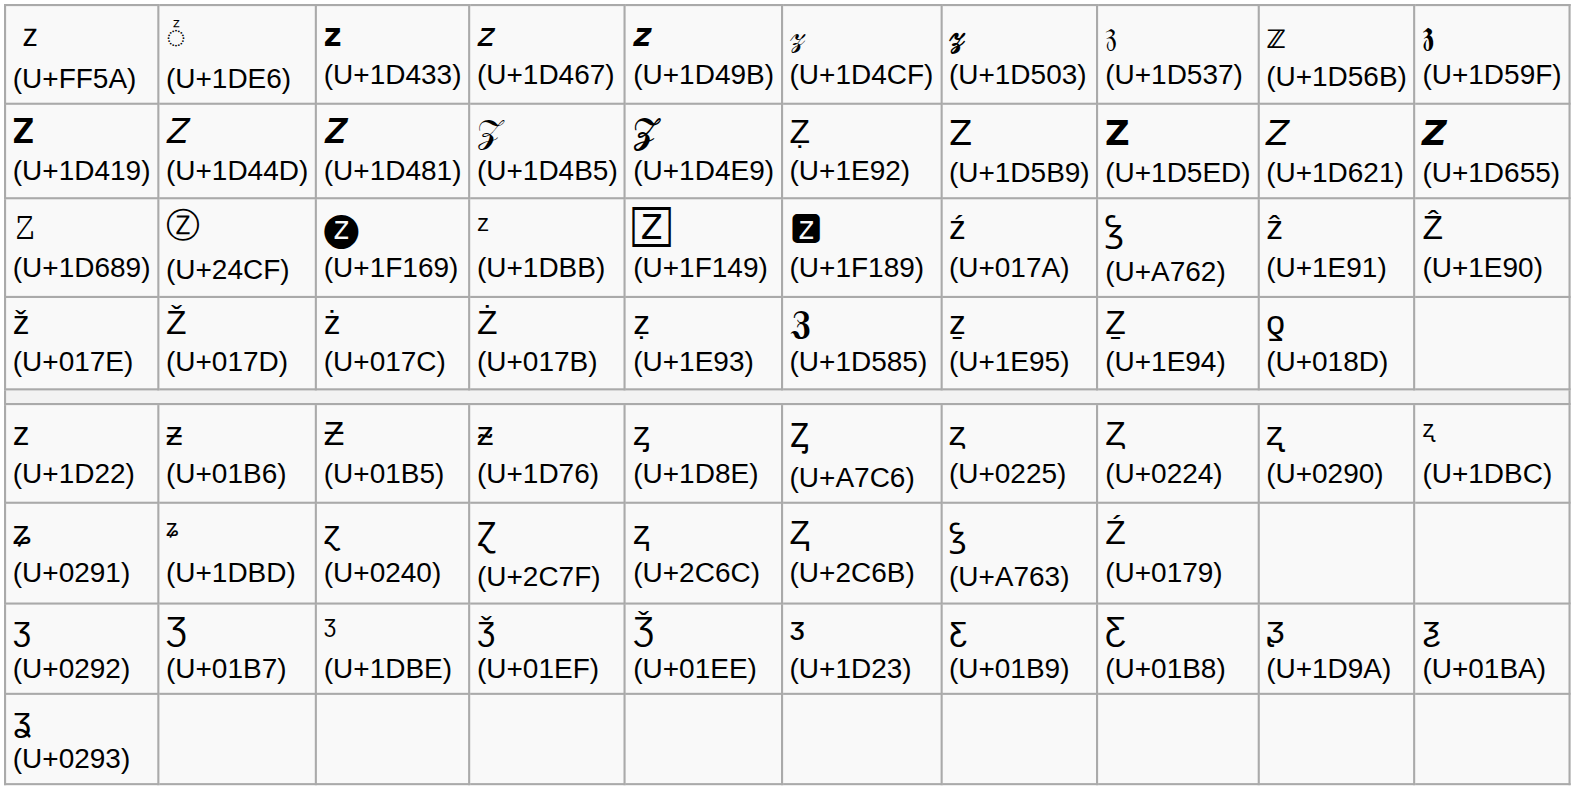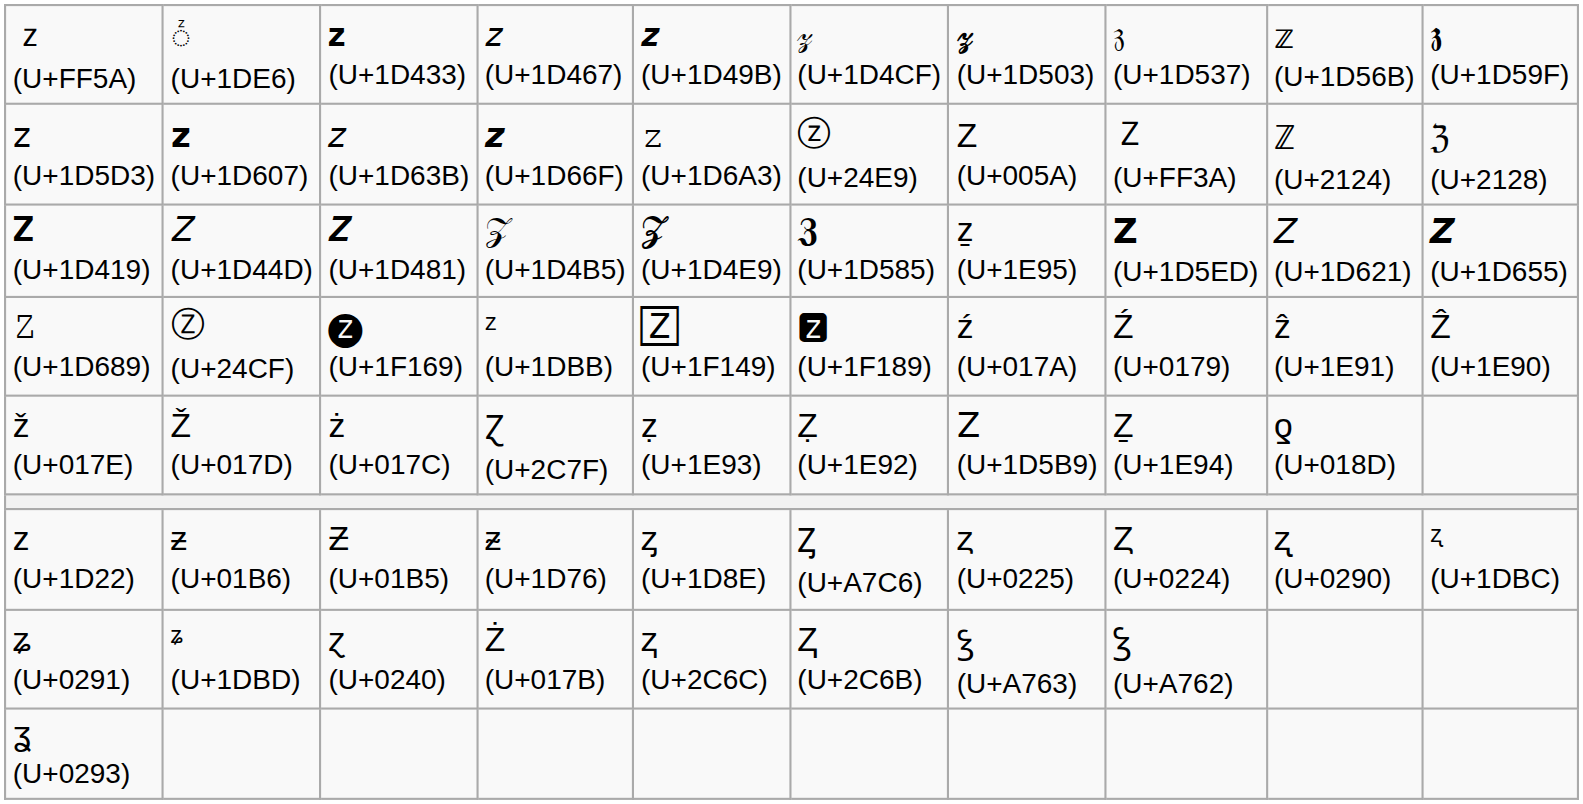 <table class="wikitable">
 <tr>
 <td>ｚ <br><small>(U+FF5A)</small></td>
 <td>◌ᷦ <br><small>(U+1DE6)</small></td>
 <td>𝐳 <br><small>(U+1D433)</small></td>
 <td>𝑧 <br><small>(U+1D467)</small></td>
 <td>𝒛 <br><small>(U+1D49B)</small></td>
 <td>𝓏 <br><small>(U+1D4CF)</small></td>
 <td>𝔃 <br><small>(U+1D503)</small></td>
 <td>𝔷 <br><small>(U+1D537)</small></td>
 <td>𝕫 <br><small>(U+1D56B)</small></td>
 <td>𝖟 <br><small>(U+1D59F)</small></td>
 </tr>
 <tr>
+<td>𝗓 <br><small>(U+1D5D3)</small></td>
+<td>𝘇 <br><small>(U+1D607)</small></td>
+<td>𝘻 <br><small>(U+1D63B)</small></td>
+<td>𝙯 <br><small>(U+1D66F)</small></td>
+<td>𝚣 <br><small>(U+1D6A3)</small></td>
+<td>ⓩ <br><small>(U+24E9)</small></td>
+<td>Z <br><small>(U+005A)</small></td>
+<td>Ｚ <br><small>(U+FF3A)</small></td>
+<td>ℤ <br><small>(U+2124)</small></td>
+<td>ℨ <br><small>(U+2128)</small></td>
+</tr>
+<tr>
 <td>𝐙 <br><small>(U+1D419)</small></td>
 <td>𝑍 <br><small>(U+1D44D)</small></td>
 <td>𝒁 <br><small>(U+1D481)</small></td>
 <td>𝒵 <br><small>(U+1D4B5)</small></td>
 <td>𝓩 <br><small>(U+1D4E9)</small></td>
-<td>Ẓ <br><small>(U+1E92)</small></td>
-<td>𝖹 <br><small>(U+1D5B9)</small></td>
+<td>𝖅 <br><small>(U+1D585)</small></td>
+<td>ẕ <br><small>(U+1E95)</small></td>
 <td>𝗭 <br><small>(U+1D5ED)</small></td>
 <td>𝘡 <br><small>(U+1D621)</small></td>
 <td>𝙕 <br><small>(U+1D655)</small></td>
 </tr>
 <tr>
 <td>𝚉 <br><small>(U+1D689)</small></td>
 <td>Ⓩ <br><small>(U+24CF)</small></td>
 <td>🅩 <br><small>(U+1F169)</small></td>
 <td>ᶻ <br><small>(U+1DBB)</small></td>
 <td>🅉 <br><small>(U+1F149)</small></td>
 <td>🆉 <br><small>(U+1F189)</small></td>
 <td>ź <br><small>(U+017A)</small></td>
-<td>Ꝣ <br><small>(U+A762)</small></td>
+<td>Ź <br><small>(U+0179)</small></td>
 <td>ẑ <br><small>(U+1E91)</small></td>
 <td>Ẑ <br><small>(U+1E90)</small></td>
 </tr>
 <tr>
 <td>ž <br><small>(U+017E)</small></td>
 <td>Ž <br><small>(U+017D)</small></td>
 <td>ż <br><small>(U+017C)</small></td>
-<td>Ż <br><small>(U+017B)</small></td>
+<td>Ɀ <br><small>(U+2C7F)</small></td>
 <td>ẓ <br><small>(U+1E93)</small></td>
-<td>𝖅 <br><small>(U+1D585)</small></td>
-<td>ẕ <br><small>(U+1E95)</small></td>
+<td>Ẓ <br><small>(U+1E92)</small></td>
+<td>𝖹 <br><small>(U+1D5B9)</small></td>
 <td>Ẕ <br><small>(U+1E94)</small></td>
 <td>ƍ <br><small>(U+018D)</small></td>
 <td></td>
 </tr>
 <tr>
 <th colspan=10></th>
 </tr>
 <tr>
 <td>ᴢ <br><small>(U+1D22)</small></td>
 <td>ƶ <br><small>(U+01B6)</small></td>
 <td>Ƶ <br><small>(U+01B5)</small></td>
 <td>ᵶ <br><small>(U+1D76)</small></td>
 <td>ᶎ <br><small>(U+1D8E)</small></td>
 <td>Ᶎ <br><small>(U+A7C6)</small></td>
 <td>ȥ <br><small>(U+0225)</small></td>
 <td>Ȥ <br><small>(U+0224)</small></td>
 <td>ʐ <br><small>(U+0290)</small></td>
 <td>ᶼ <br><small>(U+1DBC)</small></td>
 </tr>
 <tr>
 <td>ʑ <br><small>(U+0291)</small></td>
 <td>ᶽ <br><small>(U+1DBD)</small></td>
 <td>ɀ <br><small>(U+0240)</small></td>
-<td>Ɀ <br><small>(U+2C7F)</small></td>
+<td>Ż <br><small>(U+017B)</small></td>
 <td>ⱬ <br><small>(U+2C6C)</small></td>
 <td>Ⱬ <br><small>(U+2C6B)</small></td>
 <td>ꝣ <br><small>(U+A763)</small></td>
-<td>Ź <br><small>(U+0179)</small></td>
+<td>Ꝣ <br><small>(U+A762)</small></td>
 <td></td>
 <td></td>
-</tr>
-<tr>
-<td>ʒ <br><small>(U+0292)</small></td>
-<td>Ʒ <br><small>(U+01B7)</small></td>
-<td>ᶾ <br><small>(U+1DBE)</small></td>
-<td>ǯ <br><small>(U+01EF)</small></td>
-<td>Ǯ <br><small>(U+01EE)</small></td>
-<td>ᴣ <br><small>(U+1D23)</small></td>
-<td>ƹ <br><small>(U+01B9)</small></td>
-<td>Ƹ <br><small>(U+01B8)</small></td>
-<td>ᶚ <br><small>(U+1D9A)</small></td>
-<td>ƺ <br><small>(U+01BA)</small></td>
 </tr>
 <tr>
 <td>ʓ <br><small>(U+0293)</small></td>
 <td></td>
 <td></td>
 <td></td>
 <td></td>
 <td></td>
 <td></td>
 <td></td>
 <td></td>
 <td></td>
 </tr>
 </table>
